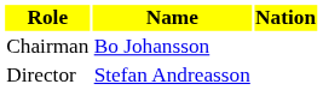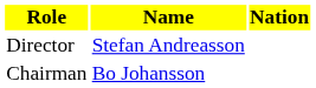 <table class="toccolours">
 <tr>
 <th style="color:#000000; background:#FFFF00;">Role</th>
 <th style="color:#000000; background:#FFFF00;">Name</th>
 <th style="color:#000000; background:#FFFF00;">Nation</th>
 </tr>
 <tr>
+<td>Director</td>
+<td><a href='#'>Stefan Andreasson</a></td>
+<td></td>
+</tr>
+<tr>
 <td>Chairman</td>
 <td><a href='#'>Bo Johansson</a></td>
 <td></td>
 </tr>
-<tr>
-<td>Director</td>
-<td><a href='#'>Stefan Andreasson</a></td>
-<td></td>
-</tr>
 </table>
